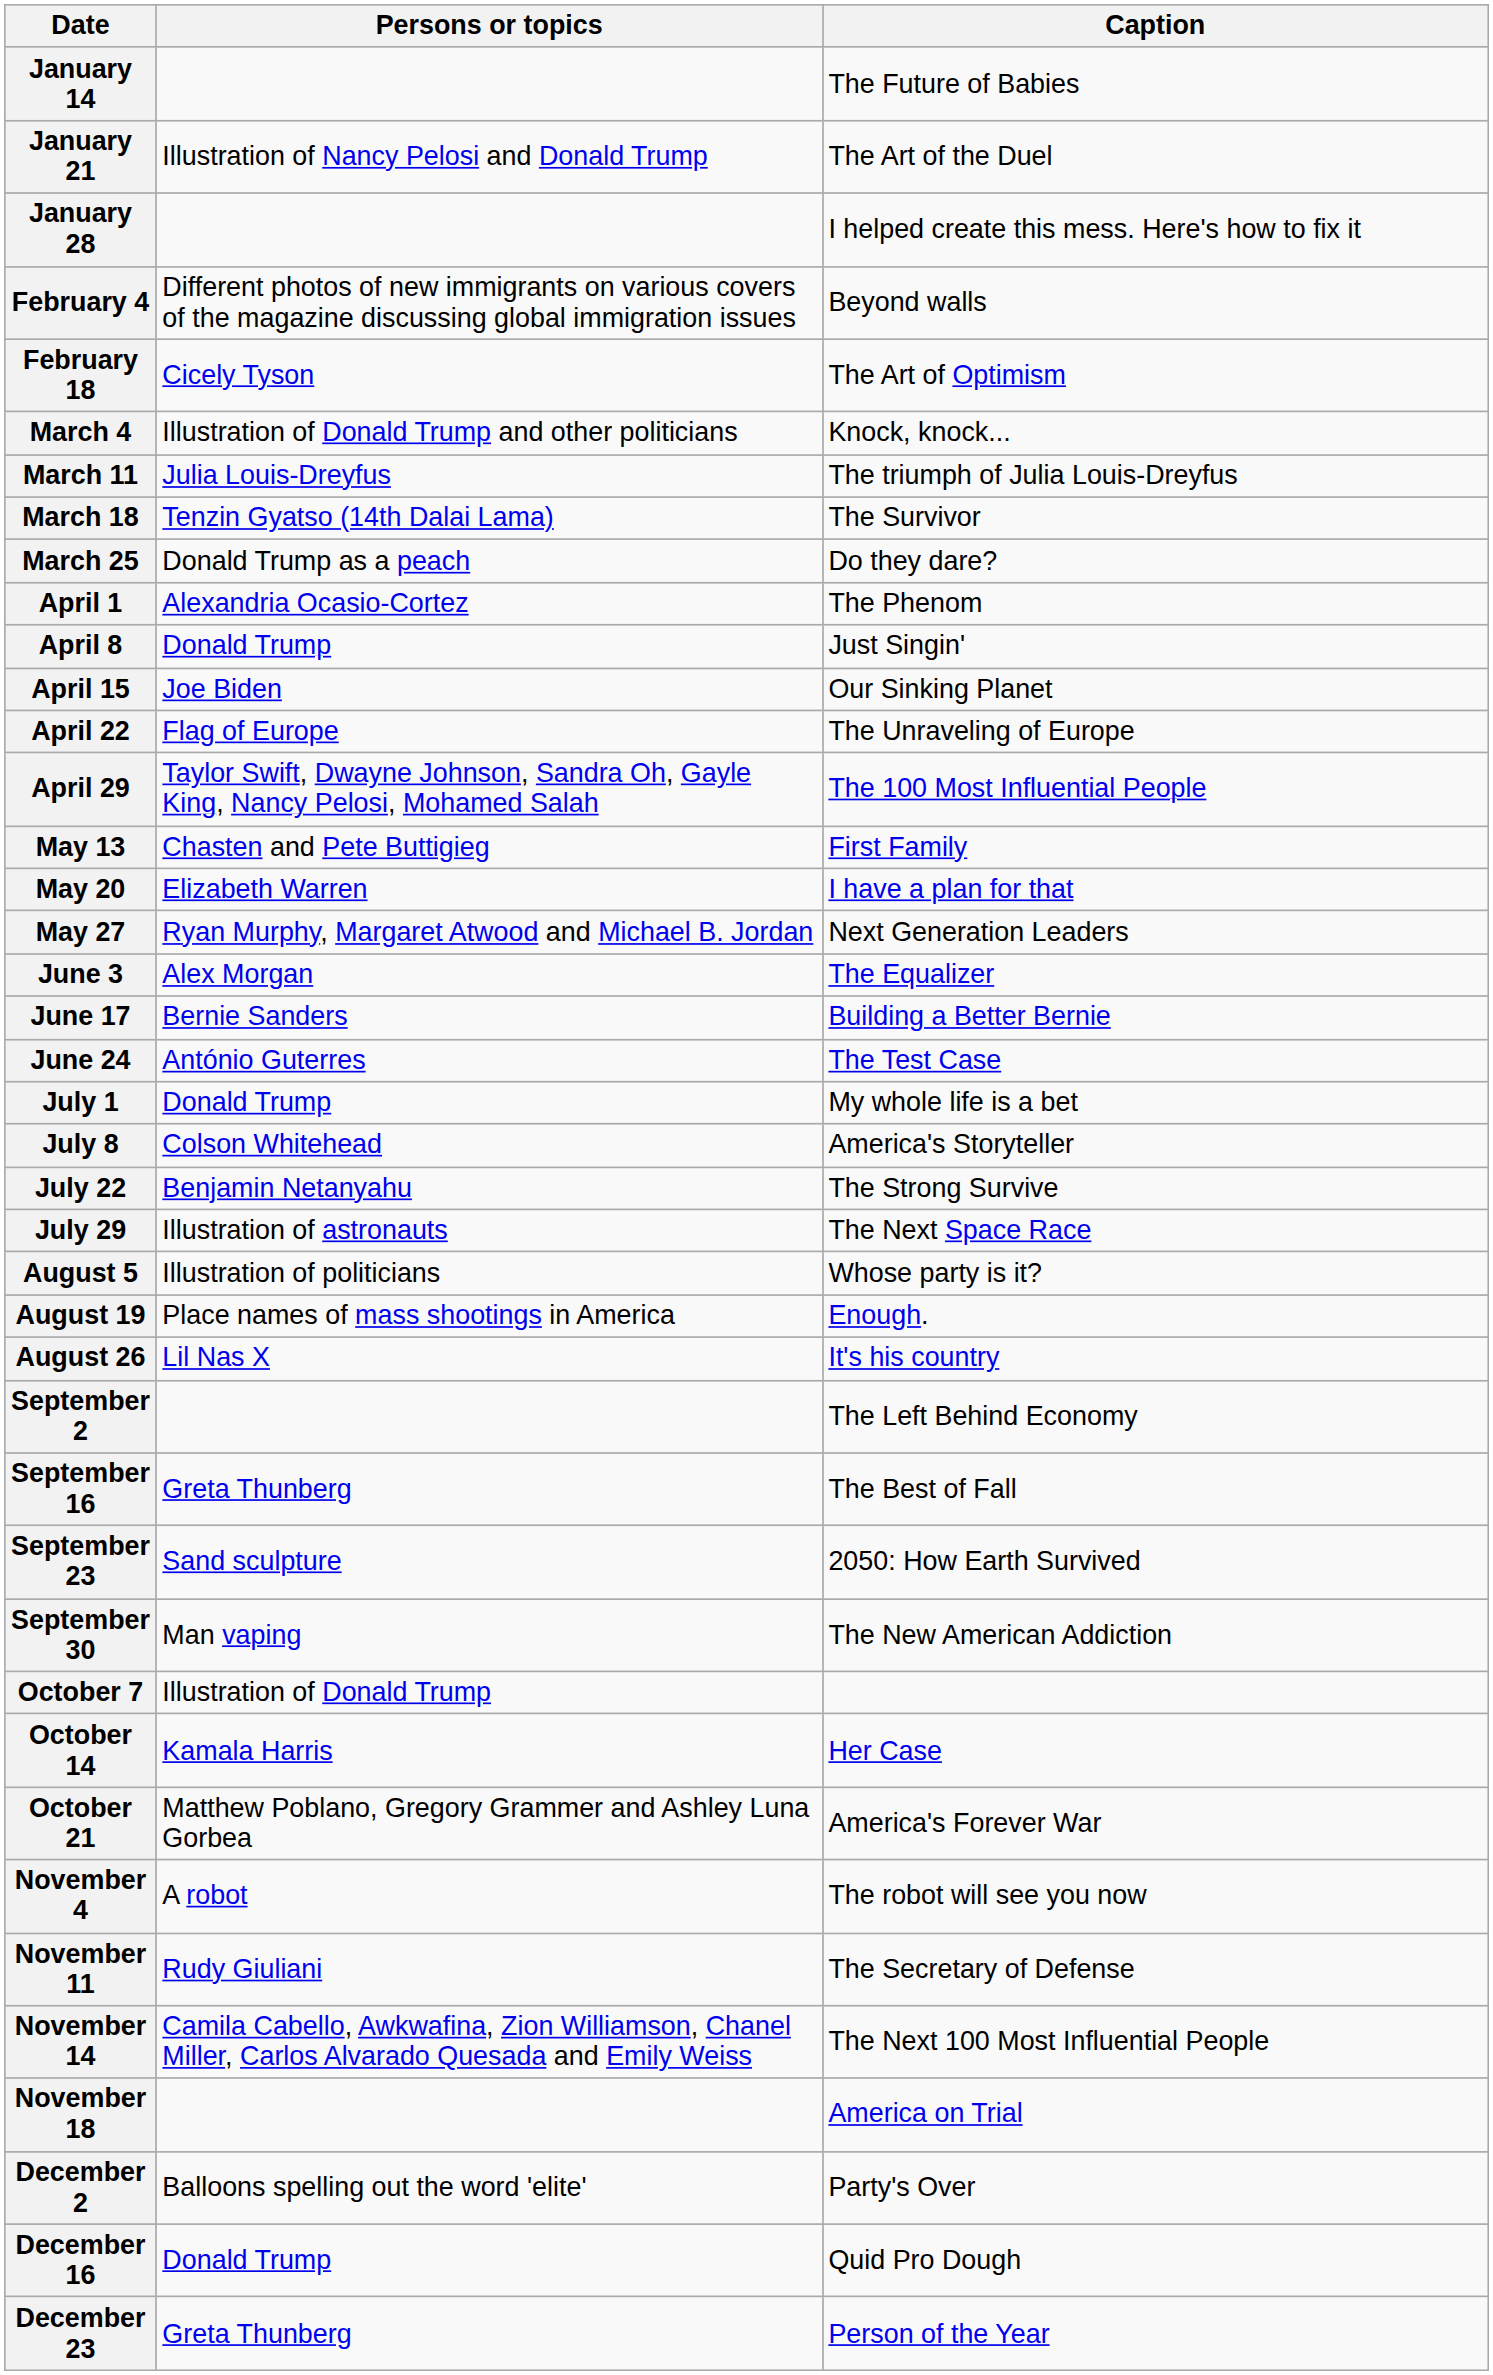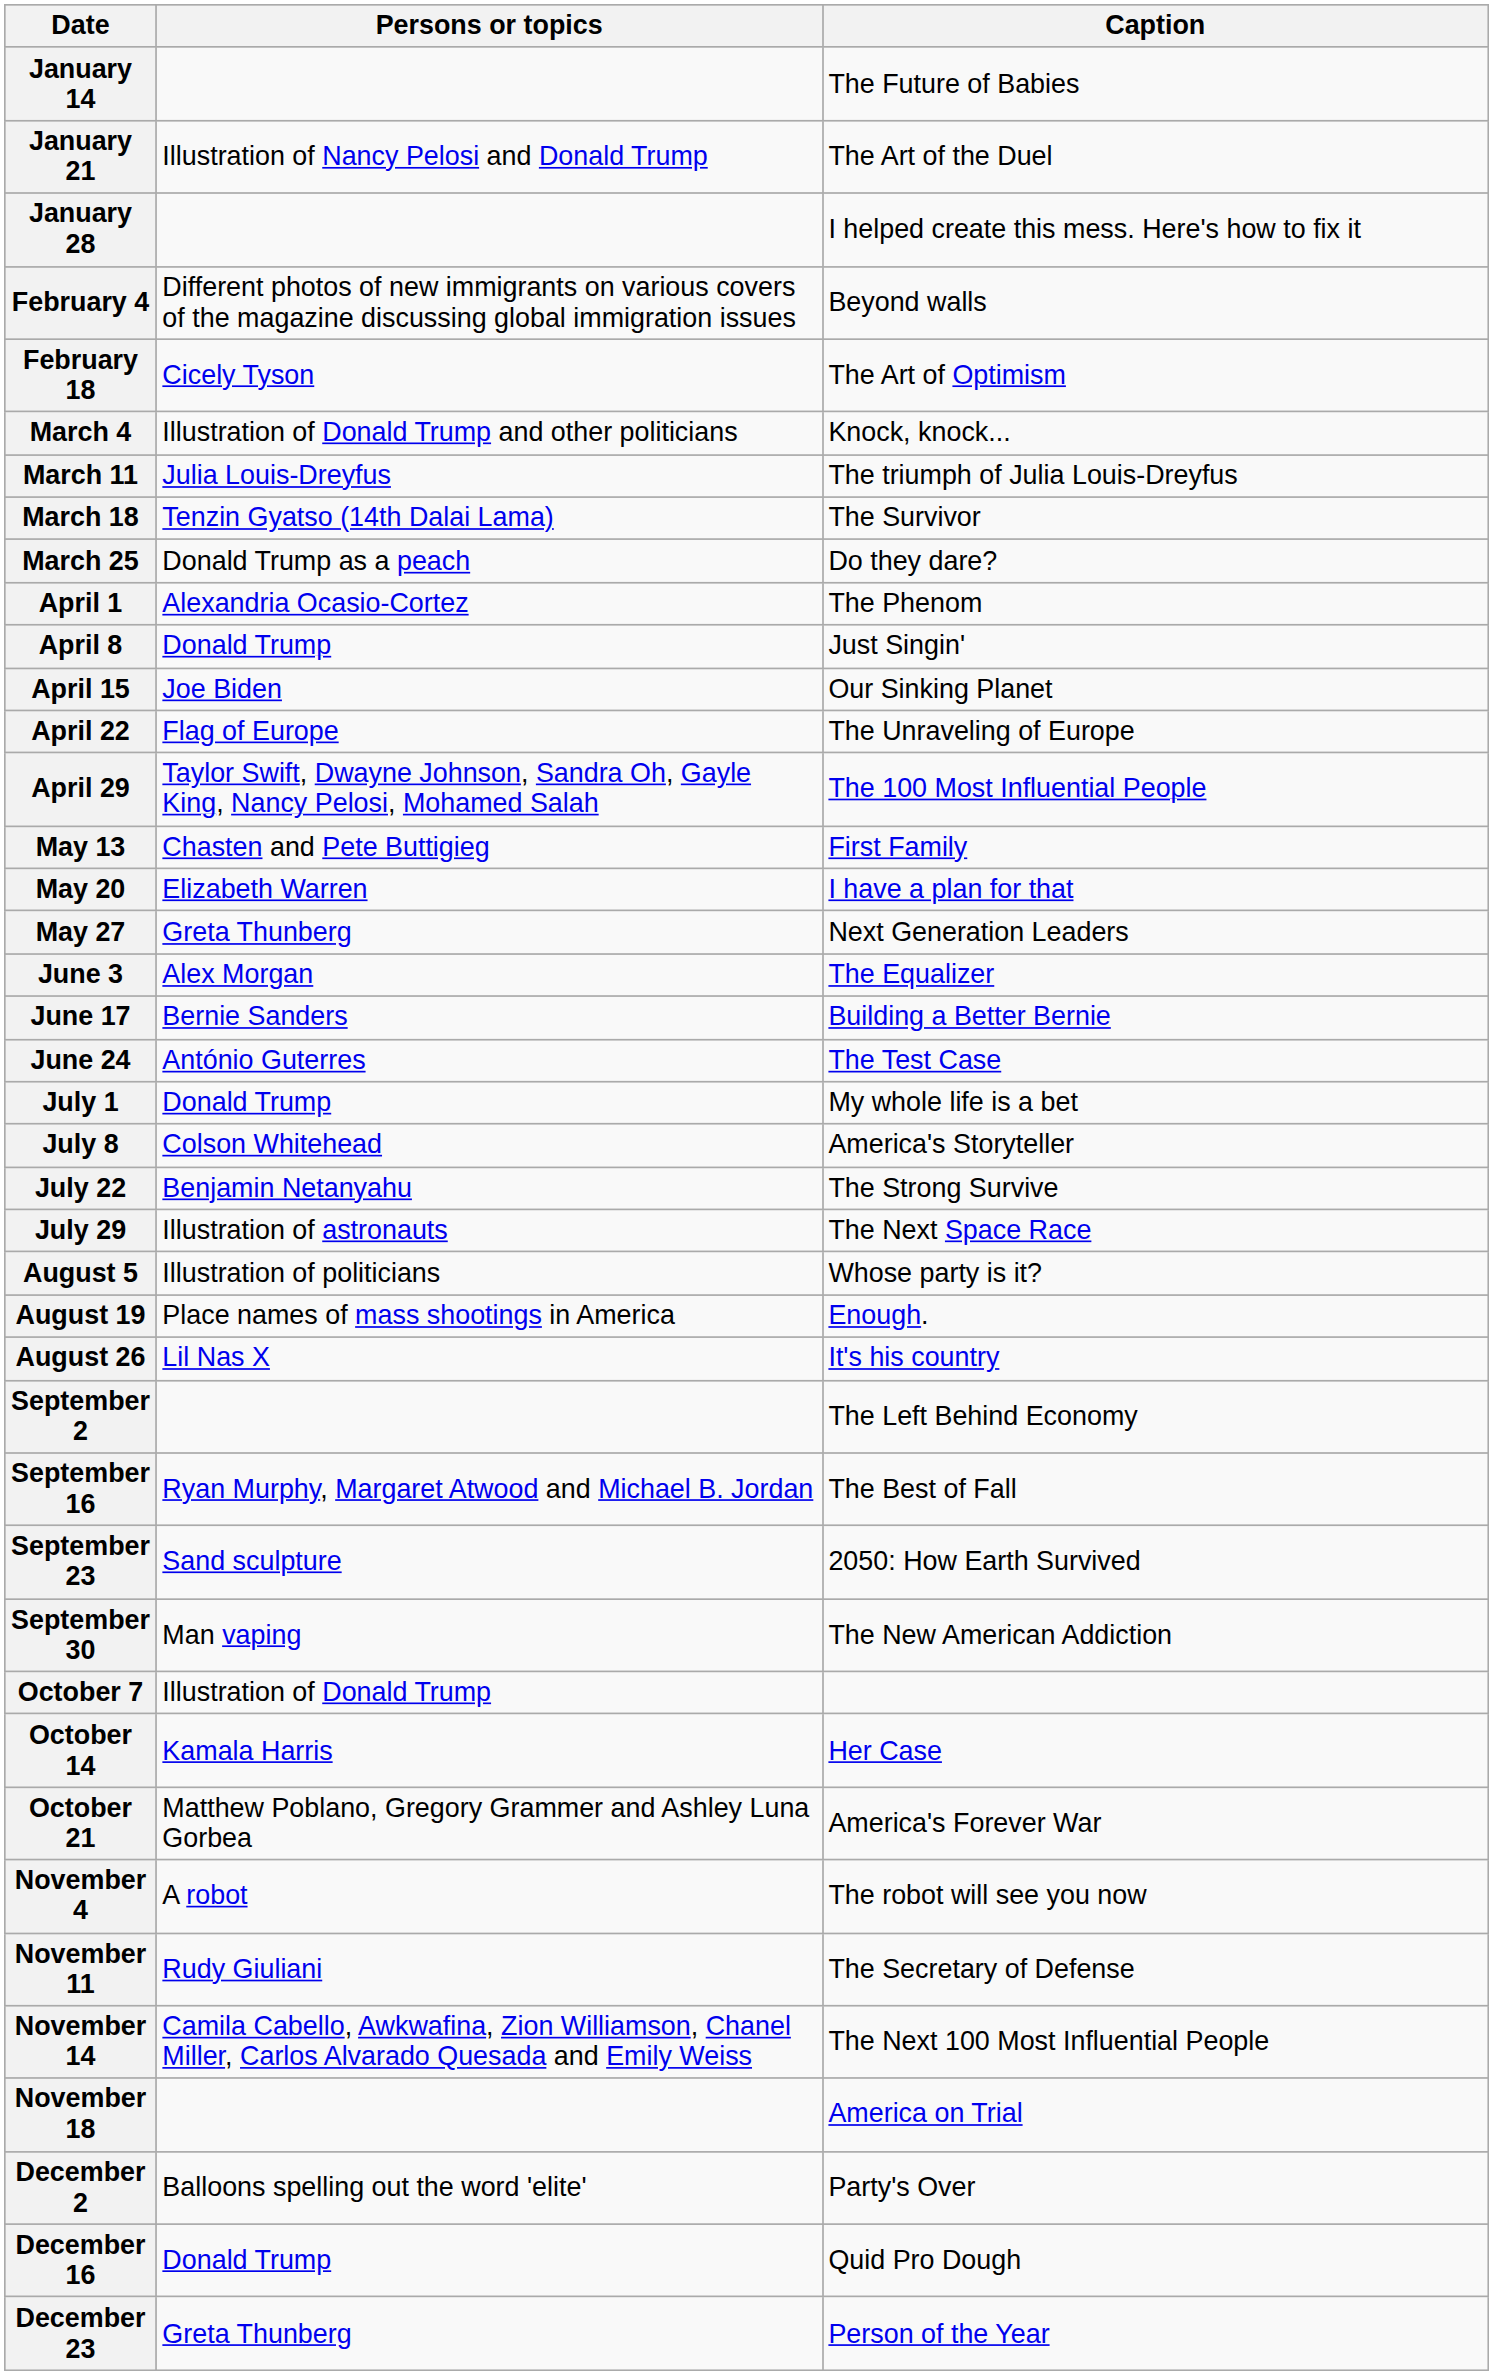 <table class="wikitable sortable" style="width:100%;">
 <tr>
 <th width=10%>Date</th>
 <th width=45%>Persons or topics</th>
 <th width=45%>Caption</th>
 </tr>
 <tr>
 <th>January 14</th>
 <td></td>
 <td>The Future of Babies</td>
 </tr>
 <tr>
 <th>January 21</th>
 <td>Illustration of <a href='#'>Nancy Pelosi</a> and <a href='#'>Donald Trump</a></td>
 <td>The Art of the Duel</td>
 </tr>
 <tr>
 <th>January 28</th>
 <td></td>
 <td>I helped create this mess. Here's how to fix it</td>
 </tr>
 <tr>
 <th>February 4</th>
 <td>Different photos of new immigrants on various covers of the magazine discussing global immigration issues</td>
 <td>Beyond walls</td>
 </tr>
 <tr>
 <th>February 18</th>
 <td><a href='#'>Cicely Tyson</a></td>
 <td>The Art of <a href='#'>Optimism</a></td>
 </tr>
 <tr>
 <th>March 4</th>
 <td>Illustration of <a href='#'>Donald Trump</a> and other politicians</td>
 <td>Knock, knock...</td>
 </tr>
 <tr>
 <th>March 11</th>
 <td><a href='#'>Julia Louis-Dreyfus</a></td>
 <td>The triumph of Julia Louis-Dreyfus</td>
 </tr>
 <tr>
 <th>March 18</th>
 <td><a href='#'>Tenzin Gyatso (14th Dalai Lama)</a></td>
 <td>The Survivor</td>
 </tr>
 <tr>
 <th>March 25</th>
 <td>Donald Trump as a <a href='#'>peach</a></td>
 <td>Do they dare?</td>
 </tr>
 <tr>
 <th>April 1</th>
 <td><a href='#'>Alexandria Ocasio-Cortez</a></td>
 <td>The Phenom</td>
 </tr>
 <tr>
 <th>April 8</th>
 <td><a href='#'>Donald Trump</a></td>
 <td>Just Singin'</td>
 </tr>
 <tr>
 <th>April 15</th>
 <td><a href='#'>Joe Biden</a></td>
 <td>Our Sinking Planet</td>
 </tr>
 <tr>
 <th>April 22</th>
 <td><a href='#'>Flag of Europe</a></td>
 <td>The Unraveling of Europe</td>
 </tr>
 <tr>
 <th>April 29</th>
 <td><a href='#'>Taylor Swift</a>, <a href='#'>Dwayne Johnson</a>, <a href='#'>Sandra Oh</a>, <a href='#'>Gayle King</a>, <a href='#'>Nancy Pelosi</a>, <a href='#'>Mohamed Salah</a></td>
 <td><a href='#'>The 100 Most Influential People</a></td>
 </tr>
 <tr>
 <th>May 13</th>
 <td><a href='#'>Chasten</a> and <a href='#'>Pete Buttigieg</a></td>
 <td><a href='#'>First Family</a></td>
 </tr>
 <tr>
 <th>May 20</th>
 <td><a href='#'>Elizabeth Warren</a></td>
 <td><a href='#'>I have a plan for that</a></td>
 </tr>
 <tr>
 <th>May 27</th>
-<td><a href='#'>Ryan Murphy</a>, <a href='#'>Margaret Atwood</a> and <a href='#'>Michael B. Jordan</a></td>
+<td><a href='#'>Greta Thunberg</a></td>
 <td>Next Generation Leaders</td>
 </tr>
 <tr>
 <th>June 3</th>
 <td><a href='#'>Alex Morgan</a></td>
 <td><a href='#'>The Equalizer</a></td>
 </tr>
 <tr>
 <th>June 17</th>
 <td><a href='#'>Bernie Sanders</a></td>
 <td><a href='#'>Building a Better Bernie</a></td>
 </tr>
 <tr>
 <th>June 24</th>
 <td><a href='#'>António Guterres</a></td>
 <td><a href='#'>The Test Case</a></td>
 </tr>
 <tr>
 <th>July 1</th>
 <td><a href='#'>Donald Trump</a></td>
 <td>My whole life is a bet</td>
 </tr>
 <tr>
 <th>July 8</th>
 <td><a href='#'>Colson Whitehead</a></td>
 <td>America's Storyteller</td>
 </tr>
 <tr>
 <th>July 22</th>
 <td><a href='#'>Benjamin Netanyahu</a></td>
 <td>The Strong Survive</td>
 </tr>
 <tr>
 <th>July 29</th>
 <td>Illustration of <a href='#'>astronauts</a></td>
 <td>The Next <a href='#'>Space Race</a></td>
 </tr>
 <tr>
 <th>August 5</th>
 <td>Illustration of politicians</td>
 <td>Whose party is it?</td>
 </tr>
 <tr>
 <th>August 19</th>
 <td>Place names of <a href='#'>mass shootings</a> in America</td>
 <td><a href='#'>Enough</a>.</td>
 </tr>
 <tr>
 <th>August 26</th>
 <td><a href='#'>Lil Nas X</a></td>
 <td><a href='#'>It's his country</a></td>
 </tr>
 <tr>
 <th>September 2</th>
 <td></td>
 <td>The Left Behind Economy</td>
 </tr>
 <tr>
 <th>September 16</th>
-<td><a href='#'>Greta Thunberg</a></td>
+<td><a href='#'>Ryan Murphy</a>, <a href='#'>Margaret Atwood</a> and <a href='#'>Michael B. Jordan</a></td>
 <td>The Best of Fall</td>
 </tr>
 <tr>
 <th>September 23</th>
 <td><a href='#'>Sand sculpture</a></td>
 <td>2050: How Earth Survived</td>
 </tr>
 <tr>
 <th>September 30</th>
 <td>Man <a href='#'>vaping</a></td>
 <td>The New American Addiction</td>
 </tr>
 <tr>
 <th>October 7</th>
 <td>Illustration of <a href='#'>Donald Trump</a></td>
 <td></td>
 </tr>
 <tr>
 <th>October 14</th>
 <td><a href='#'>Kamala Harris</a></td>
 <td><a href='#'>Her Case</a></td>
 </tr>
 <tr>
 <th>October 21</th>
 <td>Matthew Poblano, Gregory Grammer and Ashley Luna Gorbea</td>
 <td>America's Forever War</td>
 </tr>
 <tr>
 <th>November 4</th>
 <td>A <a href='#'>robot</a></td>
 <td>The robot will see you now</td>
 </tr>
 <tr>
 <th>November 11</th>
 <td><a href='#'>Rudy Giuliani</a></td>
 <td>The Secretary of Defense</td>
 </tr>
 <tr>
 <th>November 14</th>
 <td><a href='#'>Camila Cabello</a>, <a href='#'>Awkwafina</a>, <a href='#'>Zion Williamson</a>, <a href='#'>Chanel Miller</a>, <a href='#'>Carlos Alvarado Quesada</a> and <a href='#'>Emily Weiss</a></td>
 <td>The Next 100 Most Influential People</td>
 </tr>
 <tr>
 <th>November 18</th>
 <td></td>
 <td><a href='#'>America on Trial</a></td>
 </tr>
 <tr>
 <th>December 2</th>
 <td>Balloons spelling out the word 'elite'</td>
 <td>Party's Over</td>
 </tr>
 <tr>
 <th>December 16</th>
 <td><a href='#'>Donald Trump</a></td>
 <td>Quid Pro Dough</td>
 </tr>
 <tr>
 <th>December 23</th>
 <td><a href='#'>Greta Thunberg</a></td>
 <td><a href='#'>Person of the Year</a></td>
 </tr>
 </table>
